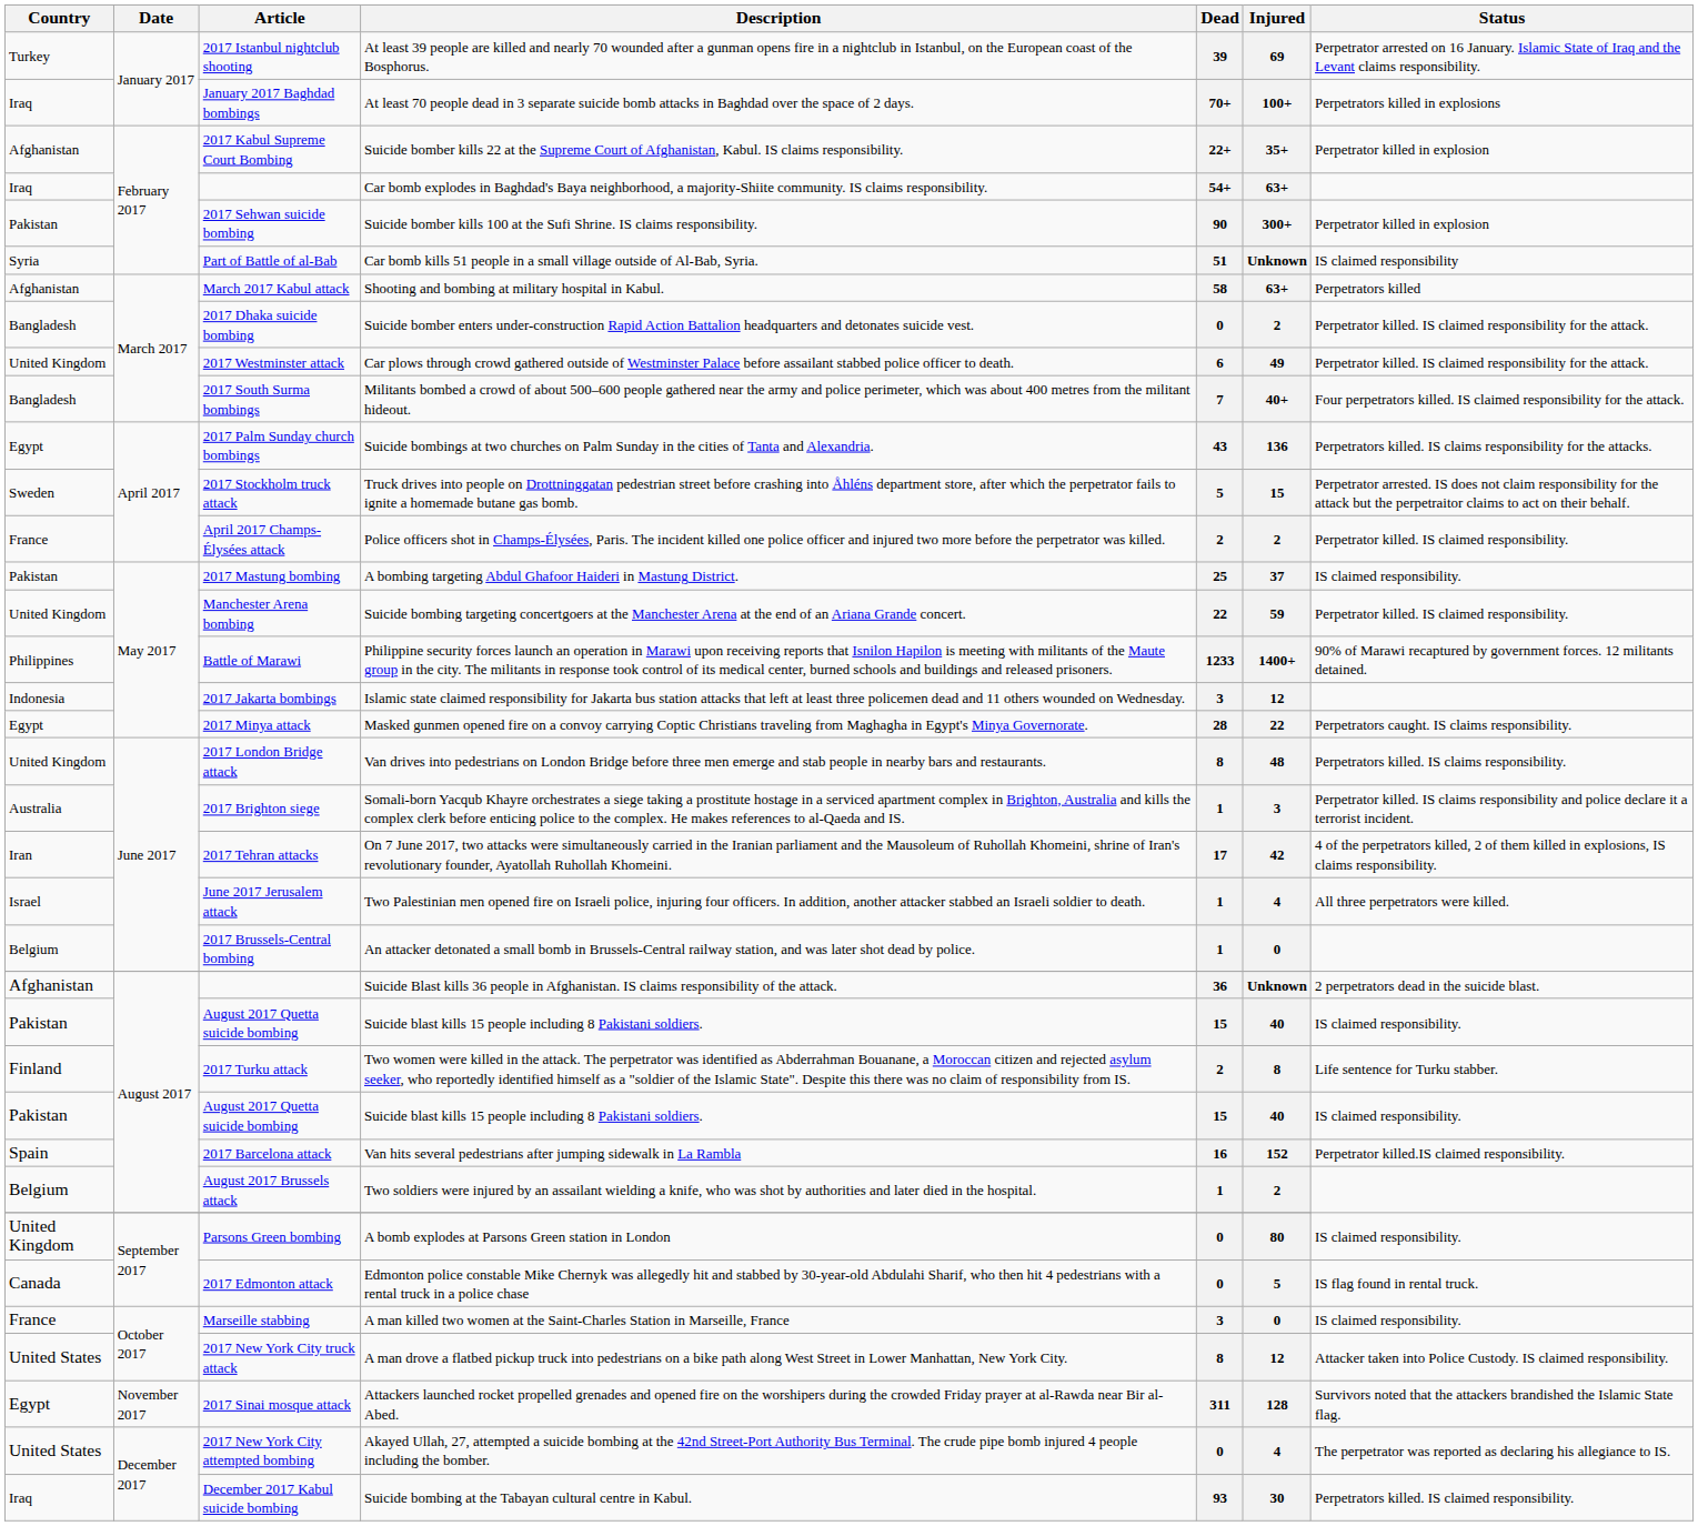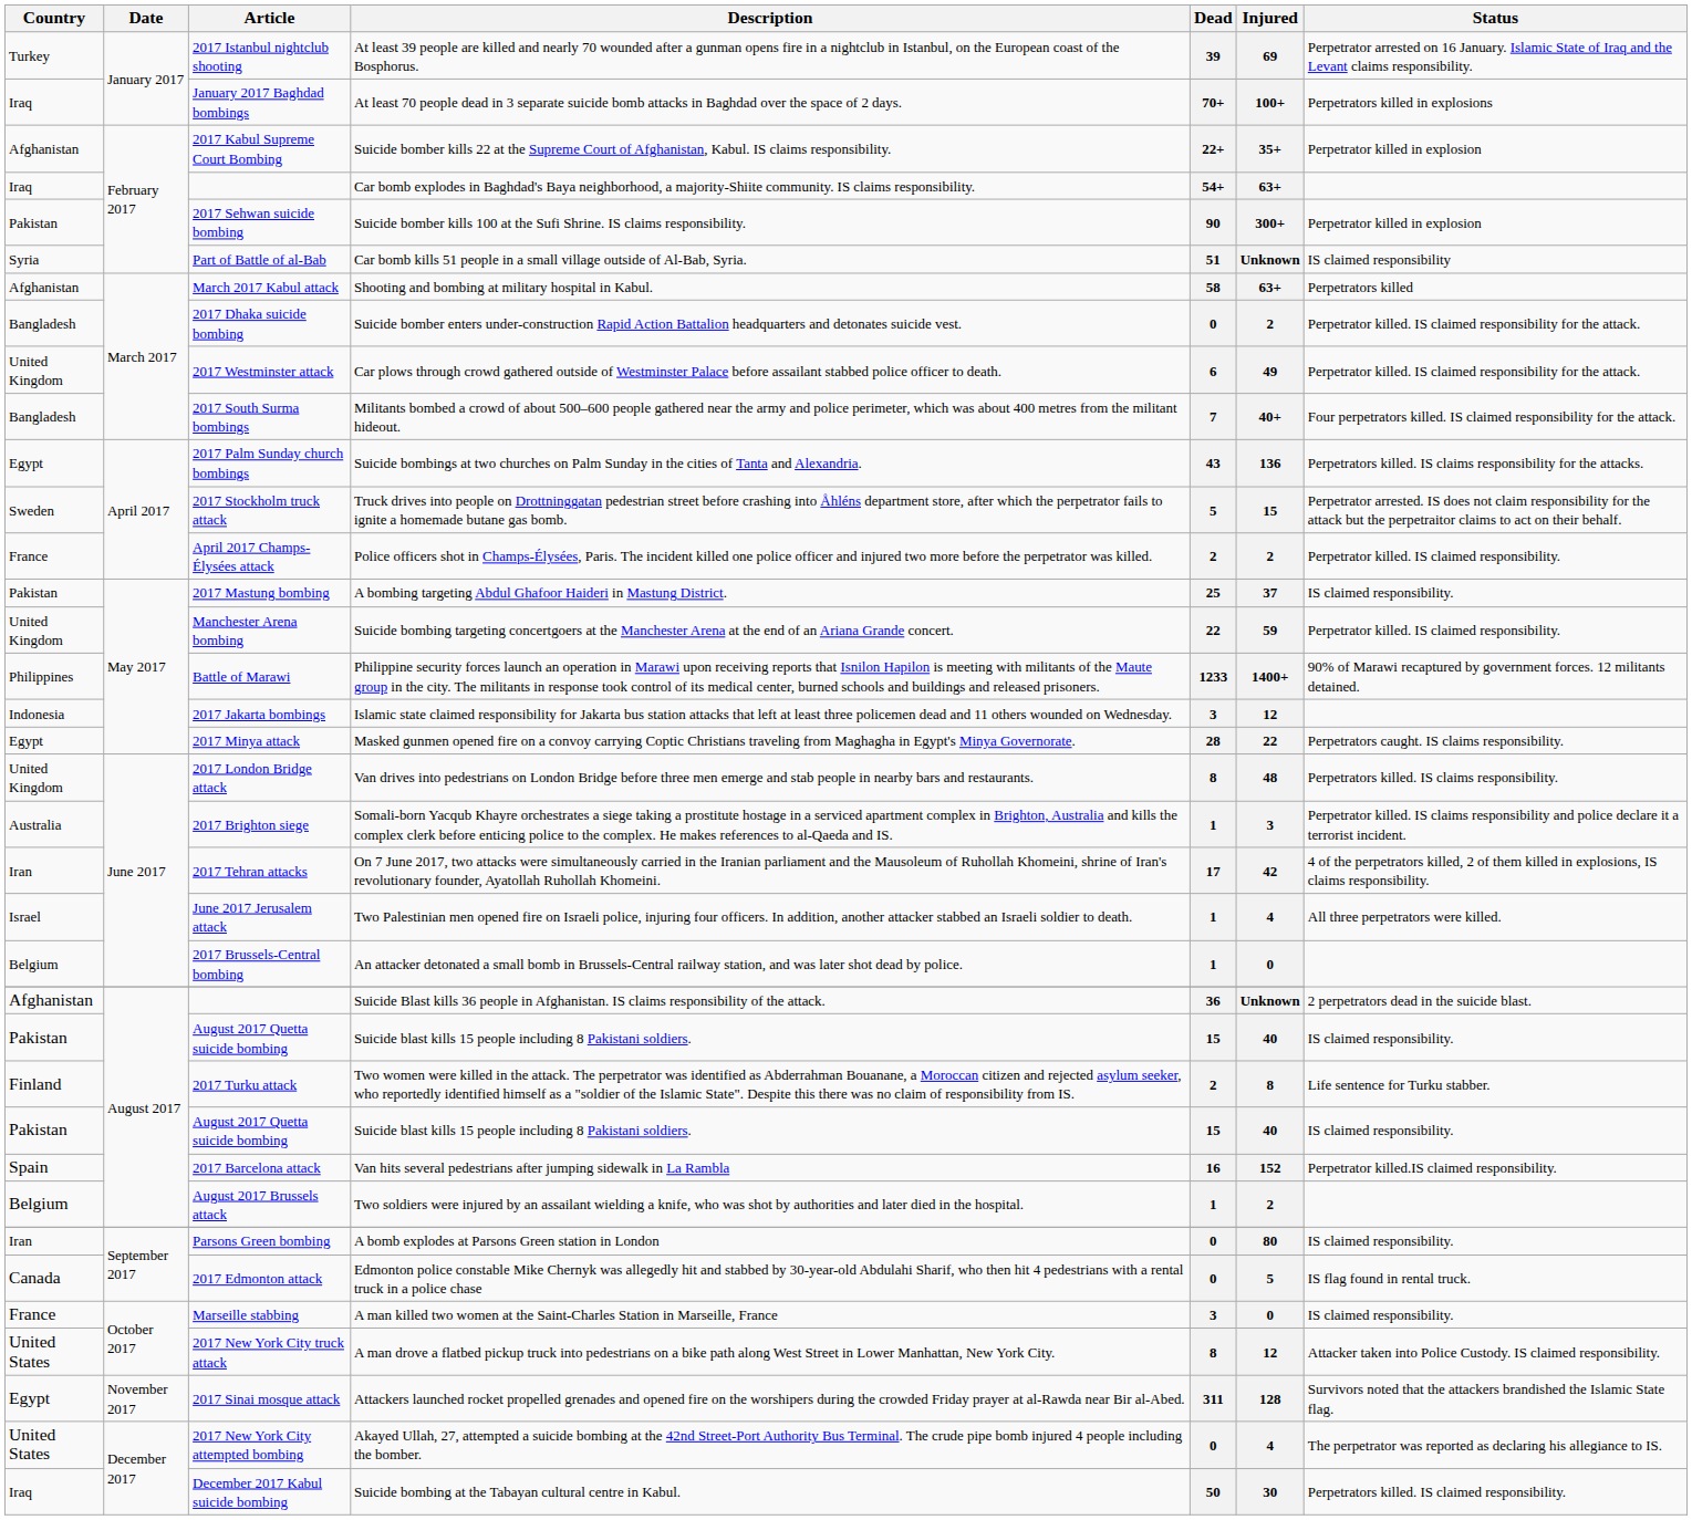 <table class="wikitable sortable">
 <tr>
 <th>Country</th>
 <th>Date</th>
 <th>Article</th>
 <th>Description</th>
 <th>Dead</th>
 <th>Injured</th>
 <th>Status</th>
 </tr>
 <tr>
 <td><small>Turkey</small></td>
 <td rowspan="2"><small>January 2017</small></td>
 <td><a href='#'><small>2017 Istanbul nightclub shooting</small></a></td>
 <td><small>At least 39 people are killed and nearly 70 wounded after a gunman opens fire in a nightclub in Istanbul, on the European coast of the Bosphorus.</small></td>
 <th><small>39</small></th>
 <th><small>69</small></th>
 <td><small>Perpetrator arrested on 16 January. <a href='#'>Islamic State of Iraq and the Levant</a> claims responsibility.</small></td>
 </tr>
 <tr>
 <td><small>Iraq</small></td>
 <td><a href='#'><small>January 2017 Baghdad bombings</small></a></td>
 <td><small>At least 70 people dead in 3 separate suicide bomb attacks in Baghdad over the space of 2 days.</small></td>
 <th><small>70+</small></th>
 <th><small>100+</small></th>
 <td><small>Perpetrators killed in explosions</small></td>
 </tr>
 <tr>
 <td><small>Afghanistan</small></td>
 <td rowspan="4"><small>February 2017</small></td>
 <td><a href='#'><small>2017 Kabul Supreme Court Bombing</small></a></td>
 <td><small>Suicide bomber kills 22 at the <a href='#'>Supreme Court of Afghanistan</a>, Kabul. IS claims responsibility.</small></td>
 <th><small>22+</small></th>
 <th><small>35+</small></th>
 <td><small>Perpetrator killed in explosion</small></td>
 </tr>
 <tr>
 <td><small>Iraq</small></td>
 <td></td>
 <td><small>Car bomb explodes in Baghdad's Baya neighborhood, a majority-Shiite community. IS claims responsibility.</small></td>
 <th><small>54+</small></th>
 <th><small>63+</small></th>
 <td></td>
 </tr>
 <tr>
 <td><small>Pakistan</small></td>
 <td><a href='#'><small>2017 Sehwan suicide bombing</small></a></td>
 <td><small>Suicide bomber kills 100 at the Sufi Shrine. IS claims responsibility.</small></td>
 <th><small>90</small></th>
 <th><small>300+</small></th>
 <td><small>Perpetrator killed in explosion</small></td>
 </tr>
 <tr>
 <td><small>Syria</small></td>
 <td><small><a href='#'>Part of Battle of al-Bab</a></small></td>
 <td><small>Car bomb kills 51 people in a small village outside of Al-Bab, Syria.</small></td>
 <th><small>51</small></th>
 <th><small>Unknown</small></th>
 <td><small>IS claimed responsibility</small></td>
 </tr>
 <tr>
 <td><small>Afghanistan</small></td>
 <td rowspan="4"><small>March 2017</small></td>
 <td><a href='#'><small>March 2017 Kabul attack</small></a></td>
 <td><small>Shooting and bombing at military hospital in Kabul.</small></td>
 <th><small>58</small></th>
 <th><small>63+</small></th>
 <td><small>Perpetrators killed</small></td>
 </tr>
 <tr>
 <td><small>Bangladesh</small></td>
 <td><a href='#'><small>2017 Dhaka suicide bombing</small></a></td>
 <td><small>Suicide bomber enters under-construction <a href='#'>Rapid Action Battalion</a> headquarters and detonates suicide vest.</small></td>
 <th><small>0</small></th>
 <th><small>2</small></th>
 <td><small>Perpetrator killed. IS claimed responsibility for the attack.</small></td>
 </tr>
 <tr>
 <td><small>United Kingdom</small></td>
 <td><a href='#'><small>2017 Westminster attack</small></a></td>
 <td><small>Car plows through crowd gathered outside of <a href='#'>Westminster Palace</a> before assailant stabbed police officer to death.</small></td>
 <th><small>6</small></th>
 <th><small>49</small></th>
 <td><small>Perpetrator killed. IS claimed responsibility for the attack.</small></td>
 </tr>
 <tr>
 <td><small>Bangladesh</small></td>
 <td><a href='#'><small>2017 South Surma bombings</small></a></td>
 <td><small>Militants bombed a crowd of about 500–600 people gathered near the army and police perimeter, which was about 400 metres from the militant hideout.</small></td>
 <th><small>7</small></th>
 <th><small>40+</small></th>
 <td><small>Four perpetrators killed. IS claimed responsibility for the attack.</small></td>
 </tr>
 <tr>
 <td><small>Egypt</small></td>
 <td rowspan="3"><small>April 2017</small></td>
 <td><a href='#'><small>2017 Palm Sunday church bombings</small></a></td>
 <td><small>Suicide bombings at two churches on Palm Sunday in the cities of <a href='#'>Tanta</a> and <a href='#'>Alexandria</a>.</small></td>
 <th><small>43</small></th>
 <th><small>136</small></th>
 <td><small>Perpetrators killed. IS claims responsibility for the attacks.</small></td>
 </tr>
 <tr>
 <td><small>Sweden</small></td>
 <td><a href='#'><small>2017 Stockholm truck attack</small></a></td>
 <td><small>Truck drives into people on <a href='#'>Drottninggatan</a> pedestrian street before crashing into <a href='#'>Åhléns</a> department store, after which the perpetrator fails to ignite a homemade butane gas bomb.</small></td>
 <th><small>5</small></th>
 <th><small>15</small></th>
 <td><small>Perpetrator arrested. IS does not claim responsibility for the attack but the perpetraitor claims to act on their behalf.</small></td>
 </tr>
 <tr>
 <td><small>France</small></td>
 <td><a href='#'><small>April 2017 Champs-Élysées attack</small></a></td>
 <td><small>Police officers shot in <a href='#'>Champs-Élysées</a>, Paris. The incident killed one police officer and injured two more before the perpetrator was killed.</small></td>
 <th><small>2</small></th>
 <th><small>2</small></th>
 <td><small>Perpetrator killed. IS claimed responsibility.</small></td>
 </tr>
 <tr>
 <td><small>Pakistan</small></td>
 <td rowspan="5"><small>May 2017</small></td>
 <td><a href='#'><small>2017 Mastung bombing</small></a></td>
 <td><small>A bombing targeting <a href='#'>Abdul Ghafoor Haideri</a> in <a href='#'>Mastung District</a>.</small></td>
 <th><small>25</small></th>
 <th><small>37</small></th>
 <td><small>IS claimed responsibility.</small></td>
 </tr>
 <tr>
 <td><small>United Kingdom</small></td>
 <td><a href='#'><small>Manchester Arena bombing</small></a></td>
 <td><small>Suicide bombing targeting concertgoers at the <a href='#'>Manchester Arena</a> at the end of an <a href='#'>Ariana Grande</a> concert.</small></td>
 <th><small>22</small></th>
 <th><small>59</small></th>
 <td><small>Perpetrator killed. IS claimed responsibility.</small></td>
 </tr>
 <tr>
 <td><small>Philippines</small></td>
 <td><a href='#'><small>Battle of Marawi</small></a></td>
 <td><small>Philippine security forces launch an operation in <a href='#'>Marawi</a> upon receiving reports that <a href='#'>Isnilon Hapilon</a> is meeting with militants of the <a href='#'>Maute group</a> in the city. The militants in response took control of its medical center, burned schools and buildings and released prisoners.</small></td>
 <th><small>1233</small></th>
 <th><small>1400+</small></th>
 <td><small>90% of Marawi recaptured by government forces. 12 militants detained.</small></td>
 </tr>
 <tr>
 <td><small>Indonesia</small></td>
 <td><a href='#'><small>2017 Jakarta bombings</small></a></td>
 <td><small>Islamic state claimed responsibility for Jakarta bus station attacks that left at least three policemen dead and 11 others wounded on Wednesday.</small></td>
 <th><small>3</small></th>
 <th><small>12</small></th>
 <td><small></small></td>
 </tr>
 <tr>
 <td><small>Egypt</small></td>
 <td><a href='#'><small>2017 Minya attack</small></a></td>
 <td><small>Masked gunmen opened fire on a convoy carrying Coptic Christians traveling from Maghagha in Egypt's <a href='#'>Minya Governorate</a>.</small></td>
 <th><small>28</small></th>
 <th><small>22</small></th>
 <td><small>Perpetrators caught. IS claims responsibility.</small></td>
 </tr>
 <tr>
 <td><small>United Kingdom</small></td>
 <td rowspan="5"><small>June 2017</small></td>
 <td><a href='#'><small>2017 London Bridge attack</small></a></td>
 <td><small>Van drives into pedestrians on London Bridge before three men emerge and stab people in nearby bars and restaurants.</small></td>
 <th><small>8</small></th>
 <th><small>48</small></th>
 <td><small>Perpetrators killed. IS claims responsibility.</small></td>
 </tr>
 <tr>
 <td><small>Australia</small></td>
 <td><a href='#'><small>2017 Brighton siege</small></a></td>
 <td><small>Somali-born Yacqub Khayre orchestrates a siege taking a prostitute hostage in a serviced apartment complex in <a href='#'>Brighton, Australia</a> and kills the complex clerk before enticing police to the complex. He makes references to al-Qaeda and IS.</small></td>
 <th><small>1</small></th>
 <th><small>3</small></th>
 <td><small>Perpetrator killed. IS claims responsibility and police declare it a terrorist incident.</small></td>
 </tr>
 <tr>
 <td><small>Iran</small></td>
 <td><a href='#'><small>2017 Tehran attacks</small></a></td>
 <td><small>On 7 June 2017, two attacks were simultaneously carried in the Iranian parliament and the Mausoleum of Ruhollah Khomeini, shrine of Iran's revolutionary founder, Ayatollah Ruhollah Khomeini.</small></td>
 <th><small>17</small></th>
 <th><small>42</small></th>
 <td><small>4 of the perpetrators killed, 2 of them killed in explosions, IS claims responsibility.</small></td>
 </tr>
 <tr>
 <td><small>Israel</small></td>
 <td><a href='#'><small>June 2017 Jerusalem attack</small></a></td>
 <td><small>Two Palestinian men opened fire on Israeli police, injuring four officers. In addition, another attacker stabbed an Israeli soldier to death.</small></td>
 <th><small>1</small></th>
 <th><small>4</small></th>
 <td><small>All three perpetrators were killed. </small></td>
 </tr>
 <tr>
 <td><small>Belgium</small></td>
 <td><small><a href='#'>2017 Brussels-Central bombing</a></small></td>
 <td><small>An attacker detonated a small bomb in Brussels-Central railway station, and was later shot dead by police.</small></td>
 <th><small>1</small></th>
 <th><small>0</small></th>
 </tr>
 <tr>
 </tr>
 <tr>
 </tr>
 <tr>
 <td>Afghanistan</td>
 <td rowspan="6"><small>August 2017</small></td>
 <td></td>
 <td><small>Suicide Blast kills 36 people in Afghanistan. IS claims responsibility of the attack.</small></td>
 <th><small>36</small></th>
 <th><small>Unknown</small></th>
 <td><small>2 perpetrators dead in the suicide blast.</small></td>
 </tr>
 <tr>
 <td>Pakistan</td>
 <td><a href='#'><small>August 2017 Quetta suicide bombing</small></a></td>
 <td><small>Suicide blast kills 15 people including 8 <a href='#'>Pakistani soldiers</a>.</small></td>
 <th><small>15</small></th>
 <th><small>40</small></th>
 <td><small>IS claimed responsibility.</small></td>
 </tr>
 <tr>
 <td>Finland</td>
 <td><a href='#'><small>2017 Turku attack</small></a></td>
 <td><small>Two women were killed in the attack. The perpetrator was identified as Abderrahman Bouanane, a <a href='#'>Moroccan</a> citizen and rejected <a href='#'>asylum seeker</a>, who reportedly identified himself as a "soldier of the Islamic State". Despite this there was no claim of responsibility from IS.</small></td>
 <th><small>2</small></th>
 <th><small>8</small></th>
 <td><small>Life sentence for Turku stabber.</small></td>
 </tr>
 <tr>
 <td>Pakistan</td>
 <td><a href='#'><small>August 2017 Quetta suicide bombing</small></a></td>
 <td><small>Suicide blast kills 15 people including 8 <a href='#'>Pakistani soldiers</a>.</small></td>
 <th><small>15</small></th>
 <th><small>40</small></th>
 <td><small>IS claimed responsibility.</small></td>
 </tr>
 <tr>
 <td>Spain</td>
 <td><a href='#'><small>2017 Barcelona attack</small></a></td>
 <td><small>Van hits several pedestrians after jumping sidewalk in <a href='#'>La Rambla</a></small></td>
 <th><small>16</small></th>
 <th><small>152</small></th>
 <td><small>Perpetrator killed.IS claimed responsibility.</small></td>
 </tr>
 <tr>
 <td>Belgium</td>
 <td><a href='#'><small>August 2017 Brussels attack</small></a></td>
 <td><small>Two soldiers were injured by an assailant wielding a knife, who was shot by authorities and later died in the hospital.</small></td>
 <th><small>1</small></th>
 <th><small>2</small></th>
 </tr>
 <tr>
 </tr>
 <tr>
-<td>United Kingdom</td>
+<td><small>Iran</small></td>
 <td rowspan="2"><small>September 2017</small></td>
 <td><a href='#'><small>Parsons Green bombing</small></a></td>
 <td><small>A bomb explodes at Parsons Green station in London</small></td>
 <th><small>0</small></th>
 <th><small>80</small></th>
 <td><small>IS claimed responsibility.</small></td>
 </tr>
 <tr>
 <td>Canada</td>
 <td><a href='#'><small>2017 Edmonton attack</small></a></td>
 <td><small>Edmonton police constable Mike Chernyk was allegedly hit and stabbed by 30-year-old Abdulahi Sharif, who then hit 4 pedestrians with a rental truck in a police chase</small></td>
 <th><small>0</small></th>
 <th><small>5</small></th>
 <td><small>IS flag found in rental truck.</small></td>
 </tr>
 <tr>
 <td>France</td>
 <td rowspan="2"><small>October 2017</small></td>
 <td><a href='#'><small>Marseille stabbing</small></a></td>
 <td><small>A man killed two women at the Saint-Charles Station in Marseille, France</small></td>
 <th><small>3</small></th>
 <th><small>0</small></th>
 <td><small>IS claimed responsibility.</small></td>
 </tr>
 <tr>
 <td>United States</td>
 <td><a href='#'><small>2017 New York City truck attack</small></a></td>
 <td><small>A man drove a flatbed pickup truck into pedestrians on a bike path along West Street in Lower Manhattan, New York City.</small></td>
 <th><small>8</small></th>
 <th><small>12</small></th>
 <td><small>Attacker taken into Police Custody. IS claimed responsibility.</small></td>
 </tr>
 <tr>
 <td>Egypt</td>
 <td><small>November 2017</small></td>
 <td><a href='#'><small>2017 Sinai mosque attack</small></a></td>
 <td><small>Attackers launched rocket propelled grenades and opened fire on the worshipers during the crowded Friday prayer at al-Rawda near Bir al-Abed.</small></td>
 <th><small>311</small></th>
 <th><small>128</small></th>
 <td><small>Survivors noted that the attackers brandished the Islamic State flag.</small></td>
 </tr>
 <tr>
 <td>United States</td>
 <td rowspan="2"><small>December 2017</small></td>
 <td><a href='#'><small>2017 New York City attempted bombing</small></a></td>
 <td><small>Akayed Ullah, 27, attempted a suicide bombing at the <a href='#'>42nd Street-Port Authority Bus Terminal</a>. The crude pipe bomb injured 4 people including the bomber.</small></td>
 <th><small>0</small></th>
 <th><small>4</small></th>
 <td><small>The perpetrator was reported as declaring his allegiance to IS.</small></td>
 </tr>
 <tr>
 <td><small>Iraq</small></td>
 <td><a href='#'><small>December 2017 Kabul suicide bombing</small></a></td>
 <td><small>Suicide bombing at the Tabayan cultural centre in Kabul.</small></td>
-<th><small>93</small></th>
+<th><small>50</small></th>
 <th><small>30</small></th>
 <td><small>Perpetrators killed. IS claimed responsibility.</small></td>
 </tr>
 </table>
